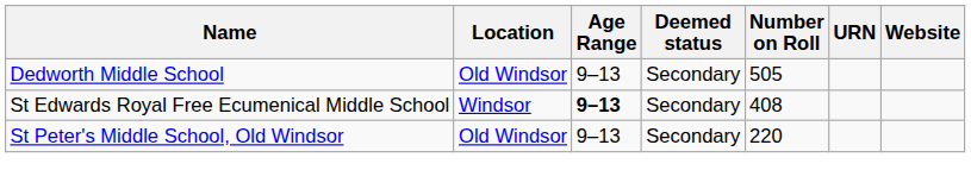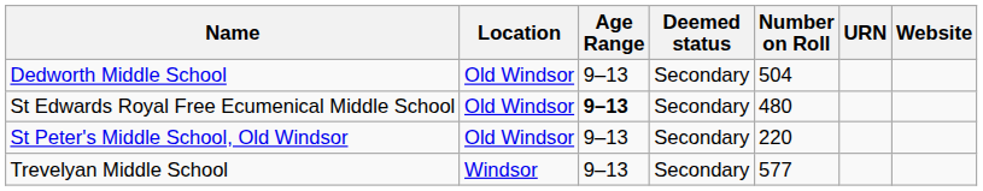 <table class="wikitable sortable" style="font-size:90%;">
 <tr>
 <th>Name</th>
 <th>Location</th>
 <th>Age<br>Range</th>
 <th>Deemed<br>status</th>
 <th>Number<br>on Roll</th>
 <th class="unsortable">URN</th>
 <th class="unsortable">Website</th>
 </tr>
 <tr>
 <td><a href='#'>Dedworth Middle School</a></td>
 <td><a href='#'>Old Windsor</a></td>
 <td>9–13</td>
 <td>Secondary</td>
-<td>505</td>
+<td>504</td>
 <td></td>
 <td></td>
 </tr>
 <tr>
 <td>St Edwards Royal Free Ecumenical Middle School</td>
-<td><a href='#'>Windsor</a></td>
+<td><a href='#'>Old Windsor</a></td>
 <td><strong>9–13</strong></td>
 <td>Secondary</td>
-<td>408</td>
+<td>480</td>
 <td></td>
 <td></td>
 </tr>
 <tr>
 <td><a href='#'>St Peter's Middle School, Old Windsor</a></td>
 <td><a href='#'>Old Windsor</a></td>
 <td>9–13</td>
 <td>Secondary</td>
 <td>220</td>
 <td></td>
 <td></td>
 </tr>
+<tr>
+<td>Trevelyan Middle School</td>
+<td><a href='#'>Windsor</a></td>
+<td>9–13</td>
+<td>Secondary</td>
+<td>577</td>
+<td></td>
+<td></td>
+</tr>
 </table>
